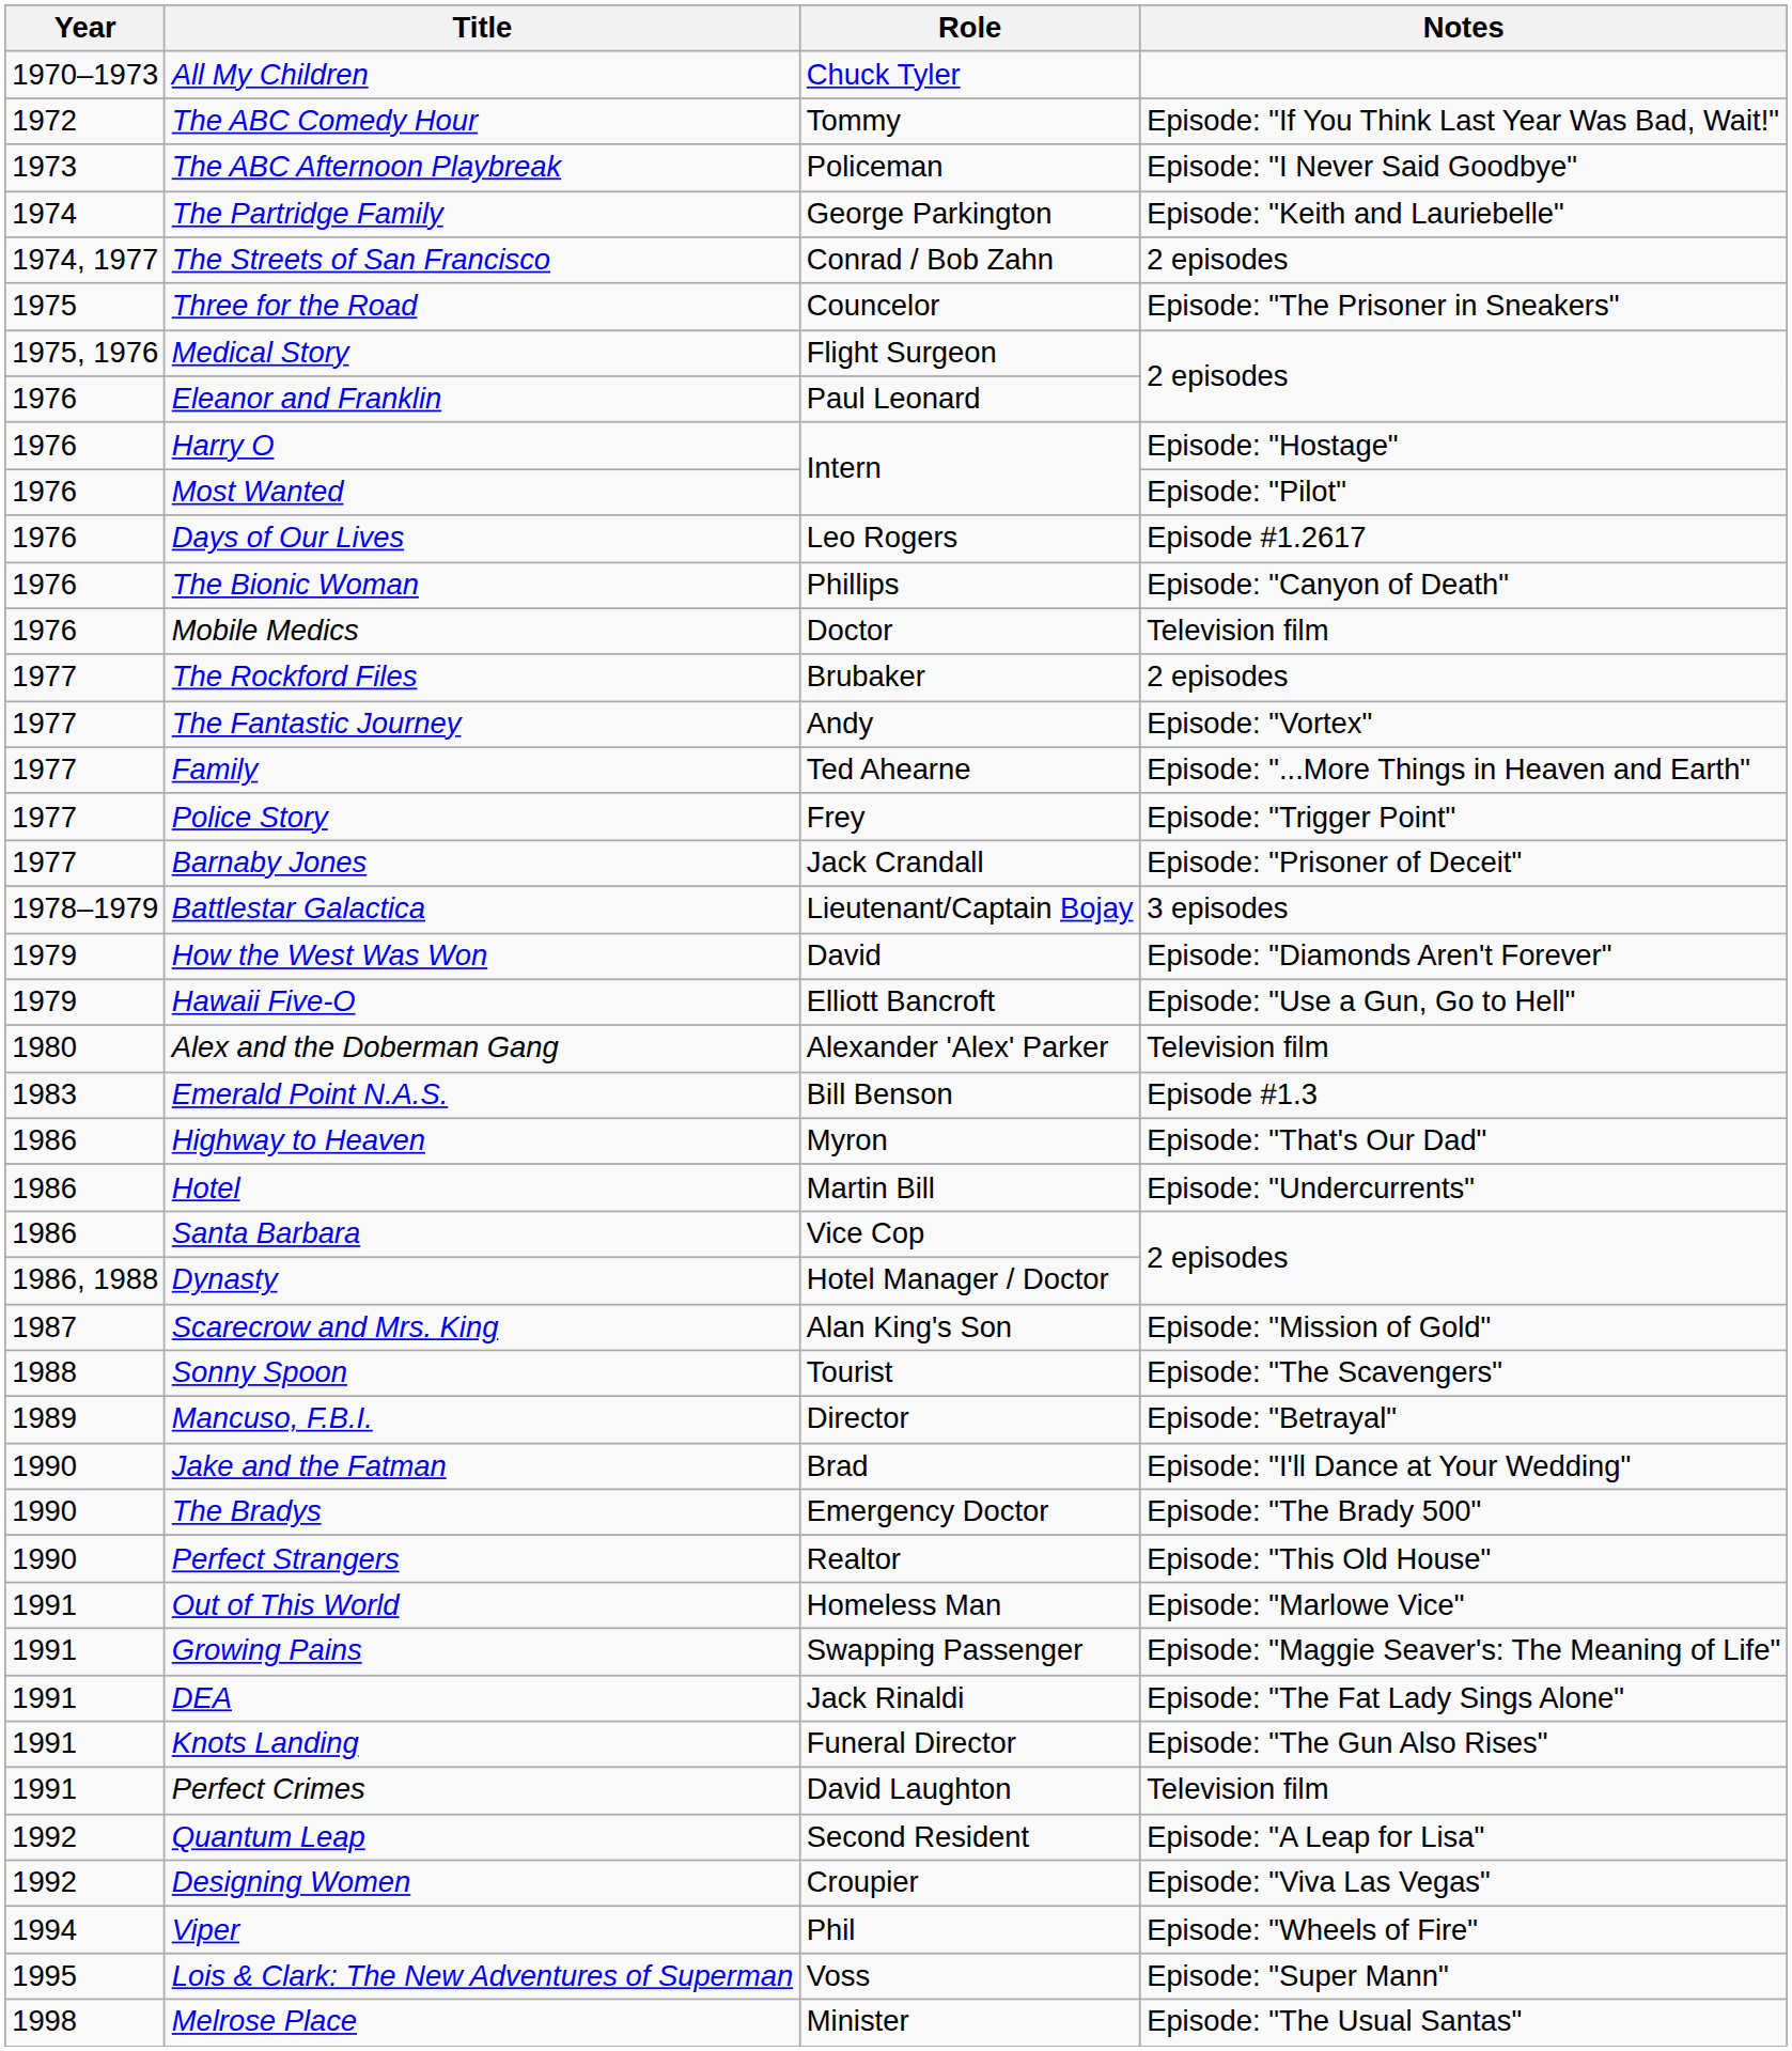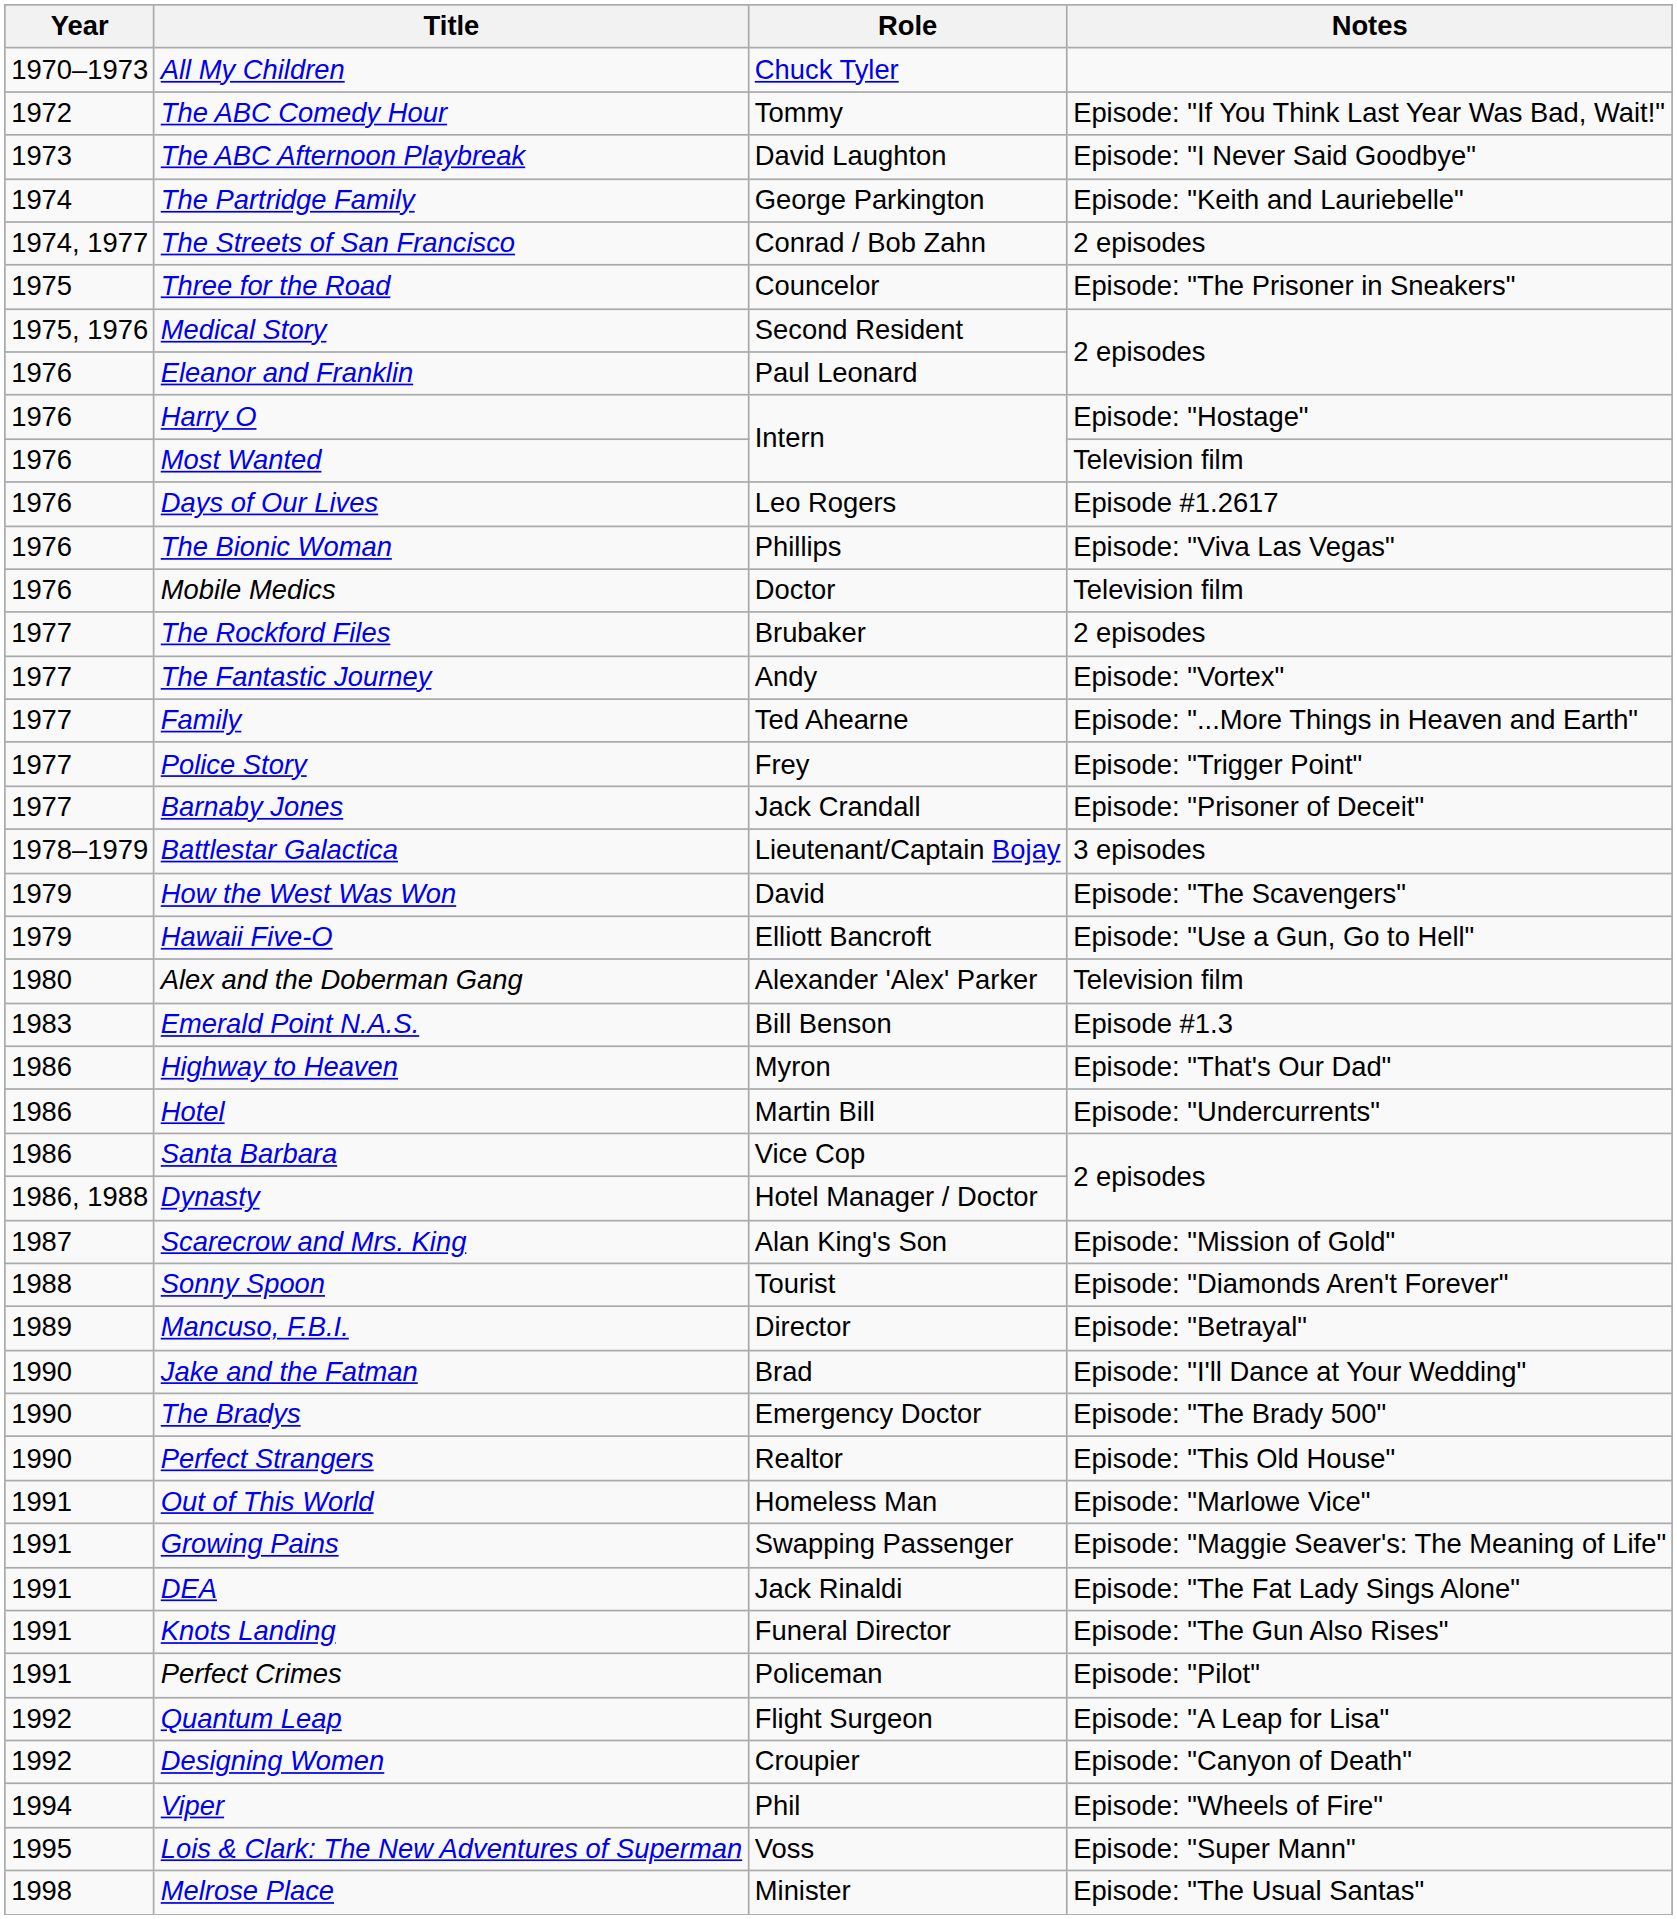 <table class="wikitable sortable">
 <tr>
 <th>Year</th>
 <th>Title</th>
 <th>Role</th>
 <th>Notes</th>
 </tr>
 <tr>
 <td>1970–1973</td>
 <td><em><a href='#'>All My Children</a></em></td>
 <td><a href='#'>Chuck Tyler</a></td>
 <td></td>
 </tr>
 <tr>
 <td>1972</td>
 <td><em><a href='#'>The ABC Comedy Hour</a></em></td>
 <td>Tommy</td>
 <td>Episode: "If You Think Last Year Was Bad, Wait!"</td>
 </tr>
 <tr>
 <td>1973</td>
 <td><em><a href='#'>The ABC Afternoon Playbreak</a></em></td>
-<td>Policeman</td>
+<td>David Laughton</td>
 <td>Episode: "I Never Said Goodbye"</td>
 </tr>
 <tr>
 <td>1974</td>
 <td><em><a href='#'>The Partridge Family</a></em></td>
 <td>George Parkington</td>
 <td>Episode: "Keith and Lauriebelle"</td>
 </tr>
 <tr>
 <td>1974, 1977</td>
 <td><em><a href='#'>The Streets of San Francisco</a></em></td>
 <td>Conrad / Bob Zahn</td>
 <td>2 episodes</td>
 </tr>
 <tr>
 <td>1975</td>
 <td><a href='#'><em>Three for the Road</em></a></td>
 <td>Councelor</td>
 <td>Episode: "The Prisoner in Sneakers"</td>
 </tr>
 <tr>
 <td>1975, 1976</td>
 <td><em><a href='#'>Medical Story</a></em></td>
-<td>Flight Surgeon</td>
+<td>Second Resident</td>
 <td rowspan="2">2 episodes</td>
 </tr>
 <tr>
 <td>1976</td>
 <td><a href='#'><em>Eleanor and Franklin</em></a></td>
 <td>Paul Leonard</td>
 </tr>
 <tr>
 <td>1976</td>
 <td><em><a href='#'>Harry O</a></em></td>
 <td rowspan="2">Intern</td>
 <td>Episode: "Hostage"</td>
 </tr>
 <tr>
 <td>1976</td>
 <td><a href='#'><em>Most Wanted</em></a></td>
-<td>Episode: "Pilot"</td>
+<td>Television film</td>
 </tr>
 <tr>
 <td>1976</td>
 <td><em><a href='#'>Days of Our Lives</a></em></td>
 <td>Leo Rogers</td>
 <td>Episode #1.2617</td>
 </tr>
 <tr>
 <td>1976</td>
 <td><em><a href='#'>The Bionic Woman</a></em></td>
 <td>Phillips</td>
-<td>Episode: "Canyon of Death"</td>
+<td>Episode: "Viva Las Vegas"</td>
 </tr>
 <tr>
 <td>1976</td>
 <td><em>Mobile Medics</em></td>
 <td>Doctor</td>
 <td>Television film</td>
 </tr>
 <tr>
 <td>1977</td>
 <td><em><a href='#'>The Rockford Files</a></em></td>
 <td>Brubaker</td>
 <td>2 episodes</td>
 </tr>
 <tr>
 <td>1977</td>
 <td><em><a href='#'>The Fantastic Journey</a></em></td>
 <td>Andy</td>
 <td>Episode: "Vortex"</td>
 </tr>
 <tr>
 <td>1977</td>
 <td><a href='#'><em>Family</em></a></td>
 <td>Ted Ahearne</td>
 <td>Episode: "...More Things in Heaven and Earth"</td>
 </tr>
 <tr>
 <td>1977</td>
 <td><a href='#'><em>Police Story</em></a></td>
 <td>Frey</td>
 <td>Episode: "Trigger Point"</td>
 </tr>
 <tr>
 <td>1977</td>
 <td><em><a href='#'>Barnaby Jones</a></em></td>
 <td>Jack Crandall</td>
 <td>Episode: "Prisoner of Deceit"</td>
 </tr>
 <tr>
 <td>1978–1979</td>
 <td><a href='#'><em>Battlestar Galactica</em></a></td>
 <td>Lieutenant/Captain <a href='#'>Bojay</a></td>
 <td>3 episodes</td>
 </tr>
 <tr>
 <td>1979</td>
 <td><a href='#'><em>How the West Was Won</em></a></td>
 <td>David</td>
-<td>Episode: "Diamonds Aren't Forever"</td>
+<td>Episode: "The Scavengers"</td>
 </tr>
 <tr>
 <td>1979</td>
 <td><a href='#'><em>Hawaii Five-O</em></a></td>
 <td>Elliott Bancroft</td>
 <td>Episode: "Use a Gun, Go to Hell"</td>
 </tr>
 <tr>
 <td>1980</td>
 <td><em>Alex and the Doberman Gang</em></td>
 <td>Alexander 'Alex' Parker</td>
 <td>Television film</td>
 </tr>
 <tr>
 <td>1983</td>
 <td><em><a href='#'>Emerald Point N.A.S.</a></em></td>
 <td>Bill Benson</td>
 <td>Episode #1.3</td>
 </tr>
 <tr>
 <td>1986</td>
 <td><em><a href='#'>Highway to Heaven</a></em></td>
 <td>Myron</td>
 <td>Episode: "That's Our Dad"</td>
 </tr>
 <tr>
 <td>1986</td>
 <td><a href='#'><em>Hotel</em></a></td>
 <td>Martin Bill</td>
 <td>Episode: "Undercurrents"</td>
 </tr>
 <tr>
 <td>1986</td>
 <td><a href='#'><em>Santa Barbara</em></a></td>
 <td>Vice Cop</td>
 <td rowspan="2">2 episodes</td>
 </tr>
 <tr>
 <td>1986, 1988</td>
 <td><a href='#'><em>Dynasty</em></a></td>
 <td>Hotel Manager / Doctor</td>
 </tr>
 <tr>
 <td>1987</td>
 <td><em><a href='#'>Scarecrow and Mrs. King</a></em></td>
 <td>Alan King's Son</td>
 <td>Episode: "Mission of Gold"</td>
 </tr>
 <tr>
 <td>1988</td>
 <td><em><a href='#'>Sonny Spoon</a></em></td>
 <td>Tourist</td>
-<td>Episode: "The Scavengers"</td>
+<td>Episode: "Diamonds Aren't Forever"</td>
 </tr>
 <tr>
 <td>1989</td>
 <td><em><a href='#'>Mancuso, F.B.I.</a></em></td>
 <td>Director</td>
 <td>Episode: "Betrayal"</td>
 </tr>
 <tr>
 <td>1990</td>
 <td><em><a href='#'>Jake and the Fatman</a></em></td>
 <td>Brad</td>
 <td>Episode: "I'll Dance at Your Wedding"</td>
 </tr>
 <tr>
 <td>1990</td>
 <td><em><a href='#'>The Bradys</a></em></td>
 <td>Emergency Doctor</td>
 <td>Episode: "The Brady 500"</td>
 </tr>
 <tr>
 <td>1990</td>
 <td><a href='#'><em>Perfect Strangers</em></a></td>
 <td>Realtor</td>
 <td>Episode: "This Old House"</td>
 </tr>
 <tr>
 <td>1991</td>
 <td><a href='#'><em>Out of This World</em></a></td>
 <td>Homeless Man</td>
 <td>Episode: "Marlowe Vice"</td>
 </tr>
 <tr>
 <td>1991</td>
 <td><em><a href='#'>Growing Pains</a></em></td>
 <td>Swapping Passenger</td>
 <td>Episode: "Maggie Seaver's: The Meaning of Life"</td>
 </tr>
 <tr>
 <td>1991</td>
 <td><a href='#'><em>DEA</em></a></td>
 <td>Jack Rinaldi</td>
 <td>Episode: "The Fat Lady Sings Alone"</td>
 </tr>
 <tr>
 <td>1991</td>
 <td><em><a href='#'>Knots Landing</a></em></td>
 <td>Funeral Director</td>
 <td>Episode: "The Gun Also Rises"</td>
 </tr>
 <tr>
 <td>1991</td>
 <td><em>Perfect Crimes</em></td>
-<td>David Laughton</td>
-<td>Television film</td>
+<td>Policeman</td>
+<td>Episode: "Pilot"</td>
 </tr>
 <tr>
 <td>1992</td>
 <td><em><a href='#'>Quantum Leap</a></em></td>
-<td>Second Resident</td>
+<td>Flight Surgeon</td>
 <td>Episode: "A Leap for Lisa"</td>
 </tr>
 <tr>
 <td>1992</td>
 <td><em><a href='#'>Designing Women</a></em></td>
 <td>Croupier</td>
-<td>Episode: "Viva Las Vegas"</td>
+<td>Episode: "Canyon of Death"</td>
 </tr>
 <tr>
 <td>1994</td>
 <td><a href='#'><em>Viper</em></a></td>
 <td>Phil</td>
 <td>Episode: "Wheels of Fire"</td>
 </tr>
 <tr>
 <td>1995</td>
 <td><em><a href='#'>Lois & Clark: The New Adventures of Superman</a></em></td>
 <td>Voss</td>
 <td>Episode: "Super Mann"</td>
 </tr>
 <tr>
 <td>1998</td>
 <td><em><a href='#'>Melrose Place</a></em></td>
 <td>Minister</td>
 <td>Episode: "The Usual Santas"</td>
 </tr>
 </table>
